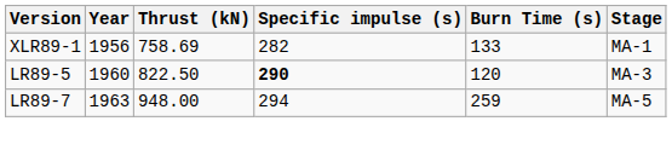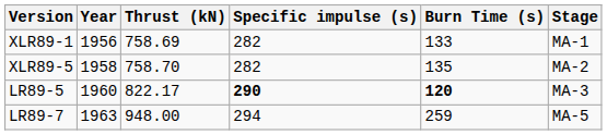 <table class="wikitable sortable">
 <tr>
 <th>Version</th>
 <th>Year</th>
 <th>Thrust (kN)</th>
 <th>Specific impulse (s)</th>
 <th>Burn Time (s)</th>
 <th>Stage</th>
 </tr>
 <tr>
 <td>XLR89-1</td>
 <td>1956</td>
 <td>758.69</td>
 <td>282</td>
 <td>133</td>
 <td>MA-1</td>
 </tr>
 <tr>
+<td>XLR89-5</td>
+<td>1958</td>
+<td>758.70</td>
+<td>282</td>
+<td>135</td>
+<td>MA-2</td>
+</tr>
+<tr>
 <td>LR89-5</td>
 <td>1960</td>
-<td>822.50</td>
+<td>822.17</td>
 <td><strong>290</strong></td>
-<td>120</td>
+<td><strong>120</strong></td>
 <td>MA-3</td>
 </tr>
 <tr>
 <td>LR89-7</td>
 <td>1963</td>
 <td>948.00</td>
 <td>294</td>
 <td>259</td>
 <td>MA-5</td>
 </tr>
 </table>
